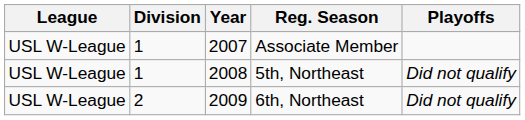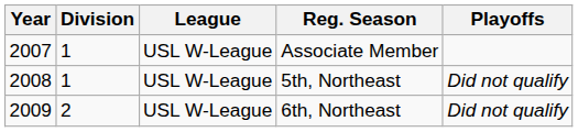 <table class="wikitable">
 <tr>
+<th>Year</th>
+<th>Division</th>
 <th>League</th>
-<th>Division</th>
-<th>Year</th>
 <th>Reg. Season</th>
 <th>Playoffs</th>
 </tr>
 <tr>
+<td>2007</td>
+<td>1</td>
 <td>USL W-League</td>
-<td>1</td>
-<td>2007</td>
 <td>Associate Member</td>
 <td></td>
 </tr>
 <tr>
+<td>2008</td>
+<td>1</td>
 <td>USL W-League</td>
-<td>1</td>
-<td>2008</td>
 <td>5th, Northeast</td>
 <td><em>Did not qualify</em></td>
 </tr>
 <tr>
+<td>2009</td>
+<td>2</td>
 <td>USL W-League</td>
-<td>2</td>
-<td>2009</td>
 <td>6th, Northeast</td>
 <td><em>Did not qualify</em></td>
 </tr>
 </table>
